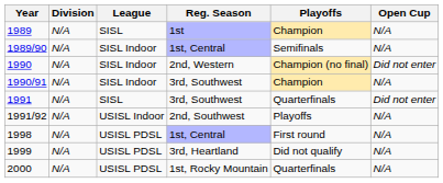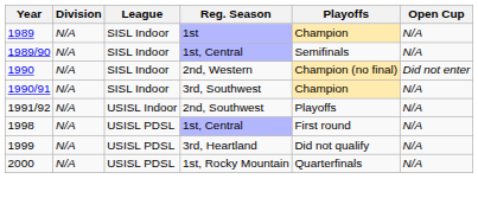 <table class="wikitable">
 <tr>
 <th>Year</th>
 <th>Division</th>
 <th>League</th>
 <th>Reg. Season</th>
 <th>Playoffs</th>
 <th>Open Cup</th>
 </tr>
 <tr>
 <td><a href='#'>1989</a></td>
 <td><em>N/A</em></td>
-<td>SISL</td>
+<td>SISL Indoor</td>
 <td bgcolor="B3B7FF">1st</td>
 <td bgcolor="FFEBAD">Champion</td>
 <td><em>N/A</em></td>
 </tr>
 <tr>
 <td><a href='#'>1989/90</a></td>
 <td><em>N/A</em></td>
 <td>SISL Indoor</td>
 <td bgcolor="B3B7FF">1st, Central</td>
 <td>Semifinals</td>
 <td><em>N/A</em></td>
 </tr>
 <tr>
 <td><a href='#'>1990</a></td>
 <td><em>N/A</em></td>
 <td>SISL Indoor</td>
 <td>2nd, Western</td>
 <td bgcolor="FFEBAD">Champion (no final)</td>
 <td><em>Did not enter</em></td>
 </tr>
 <tr>
 <td><a href='#'>1990/91</a></td>
 <td><em>N/A</em></td>
 <td>SISL Indoor</td>
 <td>3rd, Southwest</td>
 <td bgcolor="FFEBAD">Champion</td>
 <td><em>N/A</em></td>
-</tr>
-<tr>
-<td><a href='#'>1991</a></td>
-<td><em>N/A</em></td>
-<td>SISL</td>
-<td>3rd, Southwest</td>
-<td>Quarterfinals</td>
-<td><em>Did not enter</em></td>
 </tr>
 <tr>
 <td>1991/92</td>
 <td><em>N/A</em></td>
 <td>USISL Indoor</td>
 <td>2nd, Southwest</td>
 <td>Playoffs</td>
 <td><em>N/A</em></td>
 </tr>
 <tr>
 <td>1998</td>
 <td><em>N/A</em></td>
 <td>USISL PDSL</td>
 <td bgcolor="B3B7FF">1st, Central</td>
 <td>First round</td>
 <td><em>N/A</em></td>
 </tr>
 <tr>
 <td>1999</td>
 <td><em>N/A</em></td>
 <td>USISL PDSL</td>
 <td>3rd, Heartland</td>
 <td>Did not qualify</td>
 <td><em>N/A</em></td>
 </tr>
 <tr>
 <td>2000</td>
 <td><em>N/A</em></td>
 <td>USISL PDSL</td>
 <td>1st, Rocky Mountain</td>
 <td>Quarterfinals</td>
 <td><em>N/A</em></td>
 </tr>
 </table>
